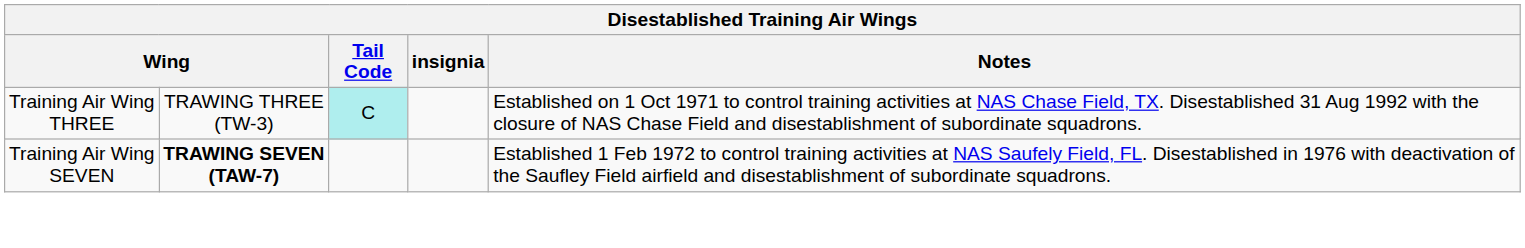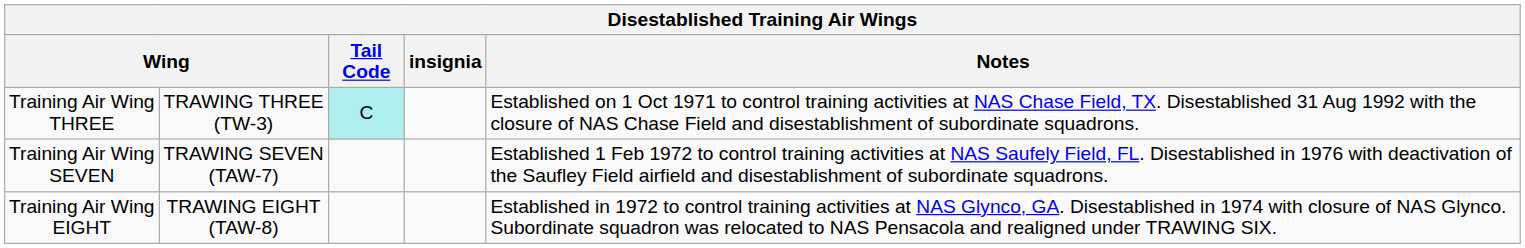 <table class="wikitable" width=100% style="text-align: center">
 <tr>
 <th colspan=5>Disestablished Training Air Wings</th>
 </tr>
 <tr>
 <th colspan=2>Wing</th>
 <th><a href='#'>Tail Code</a></th>
 <th>insignia</th>
 <th>Notes</th>
 </tr>
 <tr>
 <td style="white-space: nowrap; text-align:center;">Training Air Wing<br>THREE</td>
 <td style="white-space: nowrap; text-align:center;">TRAWING THREE<br>(TW-3)</td>
 <td style="background: paleturquoise;">C</td>
 <td></td>
 <td align=left>Established on 1 Oct 1971 to control training activities at <a href='#'>NAS Chase Field, TX</a>. Disestablished 31 Aug 1992 with the closure of NAS Chase Field and disestablishment of subordinate squadrons.</td>
 </tr>
 <tr>
 <td style="text-align:center;">Training Air Wing<br>SEVEN</td>
-<td style="white-space: nowrap; text-align:center;"><strong>TRAWING SEVEN<br>(TAW-7)</strong></td>
+<td style="white-space: nowrap; text-align:center;">TRAWING SEVEN<br>(TAW-7)</td>
 <td></td>
 <td></td>
 <td align=left>Established 1 Feb 1972 to control training activities at <a href='#'>NAS Saufely Field, FL</a>. Disestablished in 1976 with deactivation of the Saufley Field airfield and disestablishment of subordinate squadrons.</td>
 </tr>
+<tr>
+<td style="text-align:center;">Training Air Wing<br>EIGHT</td>
+<td style="white-space: nowrap; text-align:center;">TRAWING EIGHT<br>(TAW-8)</td>
+<td></td>
+<td></td>
+<td align=left>Established in 1972 to control training activities at <a href='#'>NAS Glynco, GA</a>. Disestablished in 1974 with closure of NAS Glynco. Subordinate squadron was relocated to NAS Pensacola and realigned under TRAWING SIX.</td>
+</tr>
 </table>
